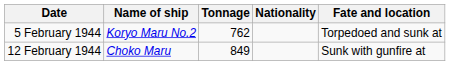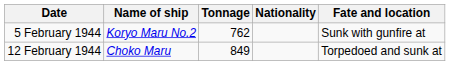 <table class="wikitable sortable" style="margin: 1em auto 1em auto;"|->
 <tr>
 <th>Date</th>
 <th>Name of ship</th>
 <th>Tonnage</th>
 <th>Nationality</th>
 <th>Fate and location</th>
 </tr>
 <tr>
 <td align="right">5 February 1944</td>
 <td align="left"><a href='#'><em>Koryo Maru No.2</em></a></td>
 <td align="right">762</td>
 <td align="left"></td>
-<td align="left">Torpedoed and sunk at </td>
+<td align="left">Sunk with gunfire at </td>
 </tr>
 <tr>
 <td align="right">12 February 1944</td>
 <td align="left"><a href='#'><em>Choko Maru</em></a></td>
 <td align="right">849</td>
 <td align="left"></td>
-<td align="left">Sunk with gunfire at </td>
+<td align="left">Torpedoed and sunk at </td>
 </tr>
 </table>
